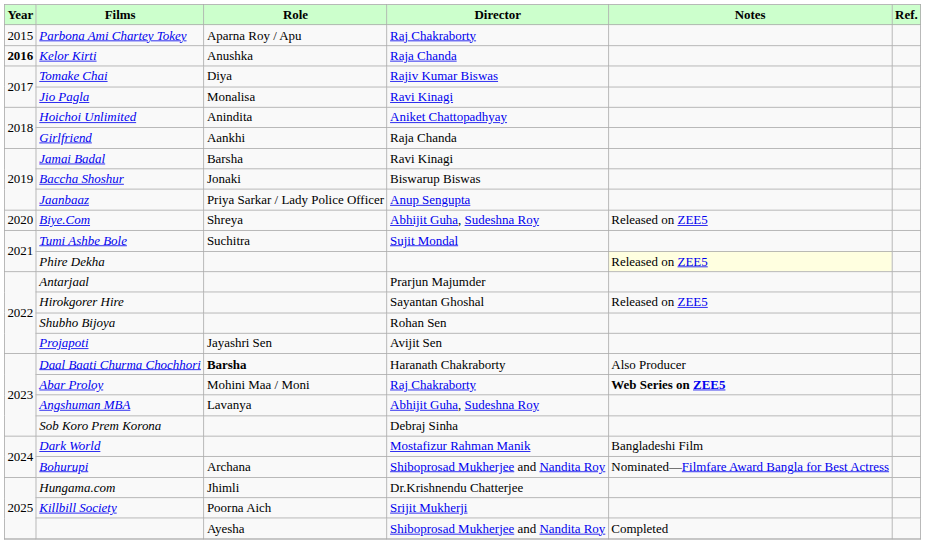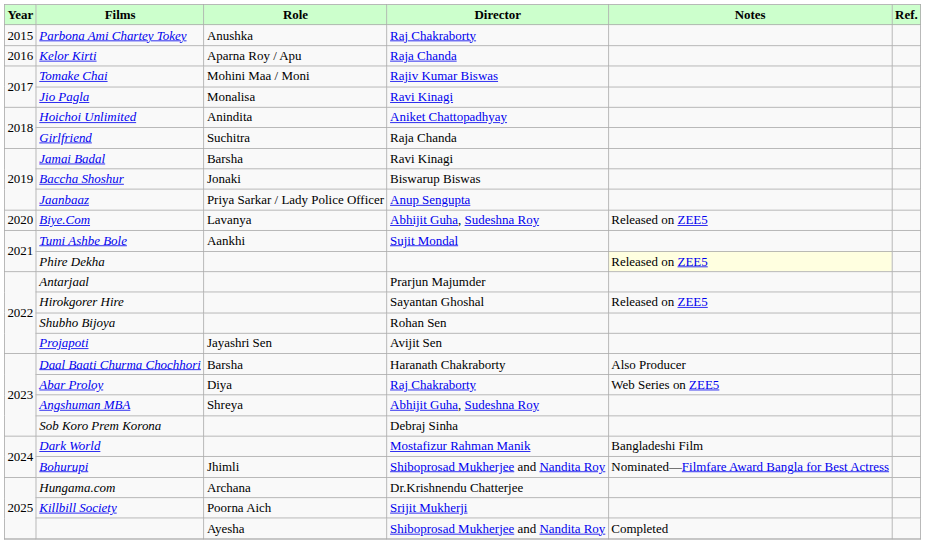 <table class="wikitable">
 <tr>
 <th style="background:#cfc; text-align:center;"><strong>Year</strong></th>
 <th style="background:#cfc; text-align:center;"><strong>Films</strong></th>
 <th style="background:#cfc; text-align:center;"><strong>Role</strong></th>
 <th style="background:#cfc; text-align:center;"><strong>Director</strong></th>
 <th style="background:#cfc; text-align:center;"><strong>Notes</strong></th>
 <th style="background:#cfc; text-align:center;">Ref.</th>
 </tr>
 <tr>
 <td>2015</td>
 <td><em><a href='#'>Parbona Ami Chartey Tokey</a></em></td>
-<td>Aparna Roy / Apu</td>
+<td>Anushka</td>
 <td><a href='#'>Raj Chakraborty</a></td>
 <td></td>
 <td></td>
 </tr>
 <tr>
-<td><strong>2016</strong></td>
+<td>2016</td>
 <td><em><a href='#'>Kelor Kirti</a></em></td>
-<td>Anushka</td>
+<td>Aparna Roy / Apu</td>
 <td><a href='#'>Raja Chanda</a></td>
 <td></td>
 <td></td>
 </tr>
 <tr>
 <td rowspan="2">2017</td>
 <td><em><a href='#'>Tomake Chai</a></em></td>
-<td>Diya</td>
+<td>Mohini Maa / Moni</td>
 <td><a href='#'>Rajiv Kumar Biswas</a></td>
 <td></td>
 <td></td>
 </tr>
 <tr>
 <td><em><a href='#'>Jio Pagla</a></em></td>
 <td>Monalisa</td>
 <td><a href='#'>Ravi Kinagi</a></td>
 <td></td>
 <td></td>
 </tr>
 <tr>
 <td rowspan="2">2018</td>
 <td><em><a href='#'>Hoichoi Unlimited</a></em></td>
 <td>Anindita</td>
 <td><a href='#'>Aniket Chattopadhyay</a></td>
 <td></td>
 <td></td>
 </tr>
 <tr>
 <td><em><a href='#'>Girlfriend</a></em></td>
-<td>Aankhi</td>
+<td>Suchitra</td>
 <td>Raja Chanda</td>
 <td></td>
 <td></td>
 </tr>
 <tr>
 <td rowspan="3">2019</td>
 <td><em><a href='#'>Jamai Badal</a></em></td>
 <td>Barsha</td>
 <td>Ravi Kinagi</td>
 <td></td>
 <td></td>
 </tr>
 <tr>
 <td><em><a href='#'>Baccha Shoshur</a></em></td>
 <td>Jonaki</td>
 <td>Biswarup Biswas</td>
 <td></td>
 <td></td>
 </tr>
 <tr>
 <td><em><a href='#'>Jaanbaaz</a></em></td>
 <td>Priya Sarkar / Lady Police Officer</td>
 <td><a href='#'>Anup Sengupta</a></td>
 <td></td>
 <td></td>
 </tr>
 <tr>
 <td>2020</td>
 <td><em><a href='#'>Biye.Com</a></em></td>
-<td>Shreya</td>
+<td>Lavanya</td>
 <td><a href='#'>Abhijit Guha</a>, <a href='#'>Sudeshna Roy</a></td>
 <td>Released on <a href='#'>ZEE5</a></td>
 <td></td>
 </tr>
 <tr>
 <td rowspan="2">2021</td>
 <td><em><a href='#'>Tumi Ashbe Bole</a></em></td>
-<td>Suchitra</td>
+<td>Aankhi</td>
 <td><a href='#'>Sujit Mondal</a></td>
 <td></td>
 <td></td>
 </tr>
 <tr>
 <td><em>Phire Dekha</em></td>
 <td></td>
 <td></td>
 <td style="background: lightyellow;">Released on <a href='#'>ZEE5</a></td>
 <td></td>
 </tr>
 <tr>
 <td rowspan="4">2022</td>
 <td><em>Antarjaal</em></td>
 <td></td>
 <td>Prarjun Majumder</td>
 <td></td>
 <td></td>
 </tr>
 <tr>
 <td><em>Hirokgorer Hire</em></td>
 <td></td>
 <td>Sayantan Ghoshal</td>
 <td>Released on <a href='#'>ZEE5</a></td>
 <td></td>
 </tr>
 <tr>
 <td><em>Shubho Bijoya</em></td>
 <td></td>
 <td>Rohan Sen</td>
 <td></td>
 <td></td>
 </tr>
 <tr>
 <td><em><a href='#'>Projapoti</a></em></td>
 <td>Jayashri Sen</td>
 <td>Avijit Sen</td>
 <td></td>
 <td></td>
 </tr>
 <tr>
 <td rowspan="4">2023</td>
 <td><em><a href='#'>Daal Baati Churma Chochhori</a></em></td>
-<td><strong>Barsha</strong></td>
+<td>Barsha</td>
 <td>Haranath Chakraborty</td>
 <td>Also Producer</td>
 <td></td>
 </tr>
 <tr>
 <td><em><a href='#'>Abar Proloy</a></em></td>
-<td>Mohini Maa / Moni</td>
+<td>Diya</td>
 <td><a href='#'>Raj Chakraborty</a></td>
-<td><strong>Web Series on <a href='#'>ZEE5</a></strong></td>
+<td>Web Series on <a href='#'>ZEE5</a></td>
 <td></td>
 </tr>
 <tr>
 <td><em><a href='#'>Angshuman MBA</a></em></td>
-<td>Lavanya</td>
+<td>Shreya</td>
 <td><a href='#'>Abhijit Guha</a>, <a href='#'>Sudeshna Roy</a></td>
 <td></td>
 <td></td>
 </tr>
 <tr>
 <td><em>Sob Koro Prem Korona</em></td>
 <td></td>
 <td>Debraj Sinha</td>
 <td></td>
 <td></td>
 </tr>
 <tr>
 <td rowspan="2">2024</td>
 <td><em><a href='#'>Dark World</a></em></td>
 <td></td>
 <td><a href='#'>Mostafizur Rahman Manik</a></td>
 <td>Bangladeshi  Film</td>
 <td></td>
 </tr>
 <tr>
 <td><em><a href='#'>Bohurupi</a></em></td>
-<td>Archana</td>
+<td>Jhimli</td>
 <td><a href='#'>Shiboprosad Mukherjee</a> and <a href='#'>Nandita Roy</a></td>
 <td>Nominated—<a href='#'>Filmfare Award Bangla for Best Actress</a></td>
 <td></td>
 </tr>
 <tr>
 <td rowspan="3">2025</td>
 <td><em>Hungama.com</em></td>
-<td>Jhimli</td>
+<td>Archana</td>
 <td>Dr.Krishnendu Chatterjee</td>
 <td></td>
 <td></td>
 </tr>
 <tr>
 <td><em><a href='#'>Killbill Society</a></em></td>
 <td>Poorna Aich</td>
 <td><a href='#'>Srijit Mukherji</a></td>
 <td></td>
 <td></td>
 </tr>
 <tr>
 <td></td>
 <td>Ayesha</td>
 <td><a href='#'>Shiboprosad Mukherjee</a> and <a href='#'>Nandita Roy</a></td>
 <td>Completed</td>
 <td></td>
 </tr>
 <tr>
 </tr>
 </table>
